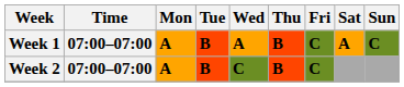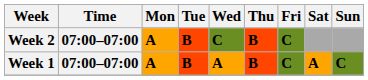 <table class="wikitable">
 <tr>
 <th>Week</th>
 <th>Time</th>
 <th>Mon</th>
 <th>Tue</th>
 <th>Wed</th>
 <th>Thu</th>
 <th>Fri</th>
 <th>Sat</th>
 <th>Sun</th>
 </tr>
 <tr>
+<th>Week 2</th>
+<th>07:00–07:00</th>
+<td style="background: orange;"><strong>A</strong></td>
+<td style="background: orangered;"><strong>B</strong></td>
+<td style="background: olivedrab;"><strong>C</strong></td>
+<td style="background: orangered;"><strong>B</strong></td>
+<td style="background: olivedrab;"><strong>C</strong></td>
+<td style="background: darkgrey;"></td>
+<td style="background: darkgrey;"></td>
+</tr>
+<tr>
 <th>Week 1</th>
 <th>07:00–07:00</th>
 <td style="background: orange;"><strong>A</strong></td>
 <td style="background: orangered;"><strong>B</strong></td>
 <td style="background: orange;"><strong>A</strong></td>
 <td style="background: orangered;"><strong>B</strong></td>
 <td style="background: olivedrab;"><strong>C</strong></td>
 <td style="background: orange;"><strong>A</strong></td>
 <td style="background: olivedrab;"><strong>C</strong></td>
 </tr>
 <tr>
-<th>Week 2</th>
-<th>07:00–07:00</th>
-<td style="background: orange;"><strong>A</strong></td>
-<td style="background: orangered;"><strong>B</strong></td>
-<td style="background: olivedrab;"><strong>C</strong></td>
-<td style="background: orangered;"><strong>B</strong></td>
-<td style="background: olivedrab;"><strong>C</strong></td>
-<td style="background: darkgrey;"></td>
-<td style="background: darkgrey;"></td>
-</tr>
-<tr>
 </tr>
 </table>
